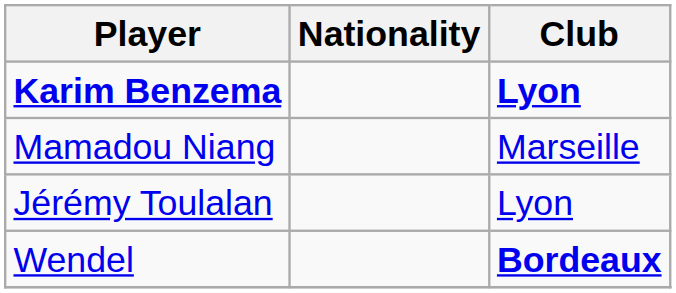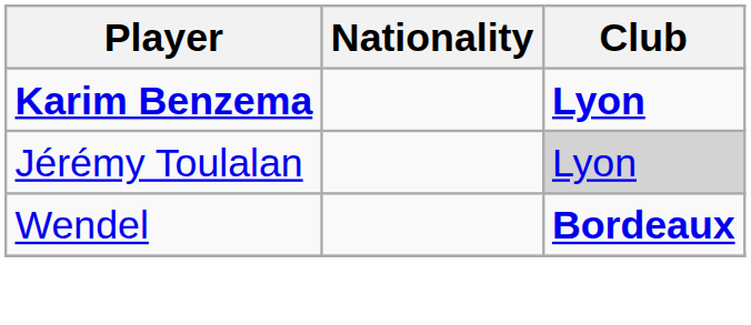 <table class="wikitable" style="font-size:95%">
 <tr>
 <th>Player</th>
 <th>Nationality</th>
 <th>Club</th>
 </tr>
 <tr --->
 <td><strong><a href='#'>Karim Benzema</a></strong></td>
 <td><strong></strong></td>
 <td> <strong><a href='#'>Lyon</a></strong></td>
 </tr>
 <tr>
-<td><a href='#'>Mamadou Niang</a></td>
-<td></td>
-<td> <a href='#'>Marseille</a></td>
-</tr>
-<tr>
 <td><a href='#'>Jérémy Toulalan</a></td>
 <td></td>
-<td> <a href='#'>Lyon</a></td>
+<td style="background: lightgrey;"> <a href='#'>Lyon</a></td>
 </tr>
 <tr>
 <td><a href='#'>Wendel</a></td>
 <td></td>
 <td><strong> <a href='#'>Bordeaux</a></strong></td>
 </tr>
 <tr>
 </tr>
 </table>
